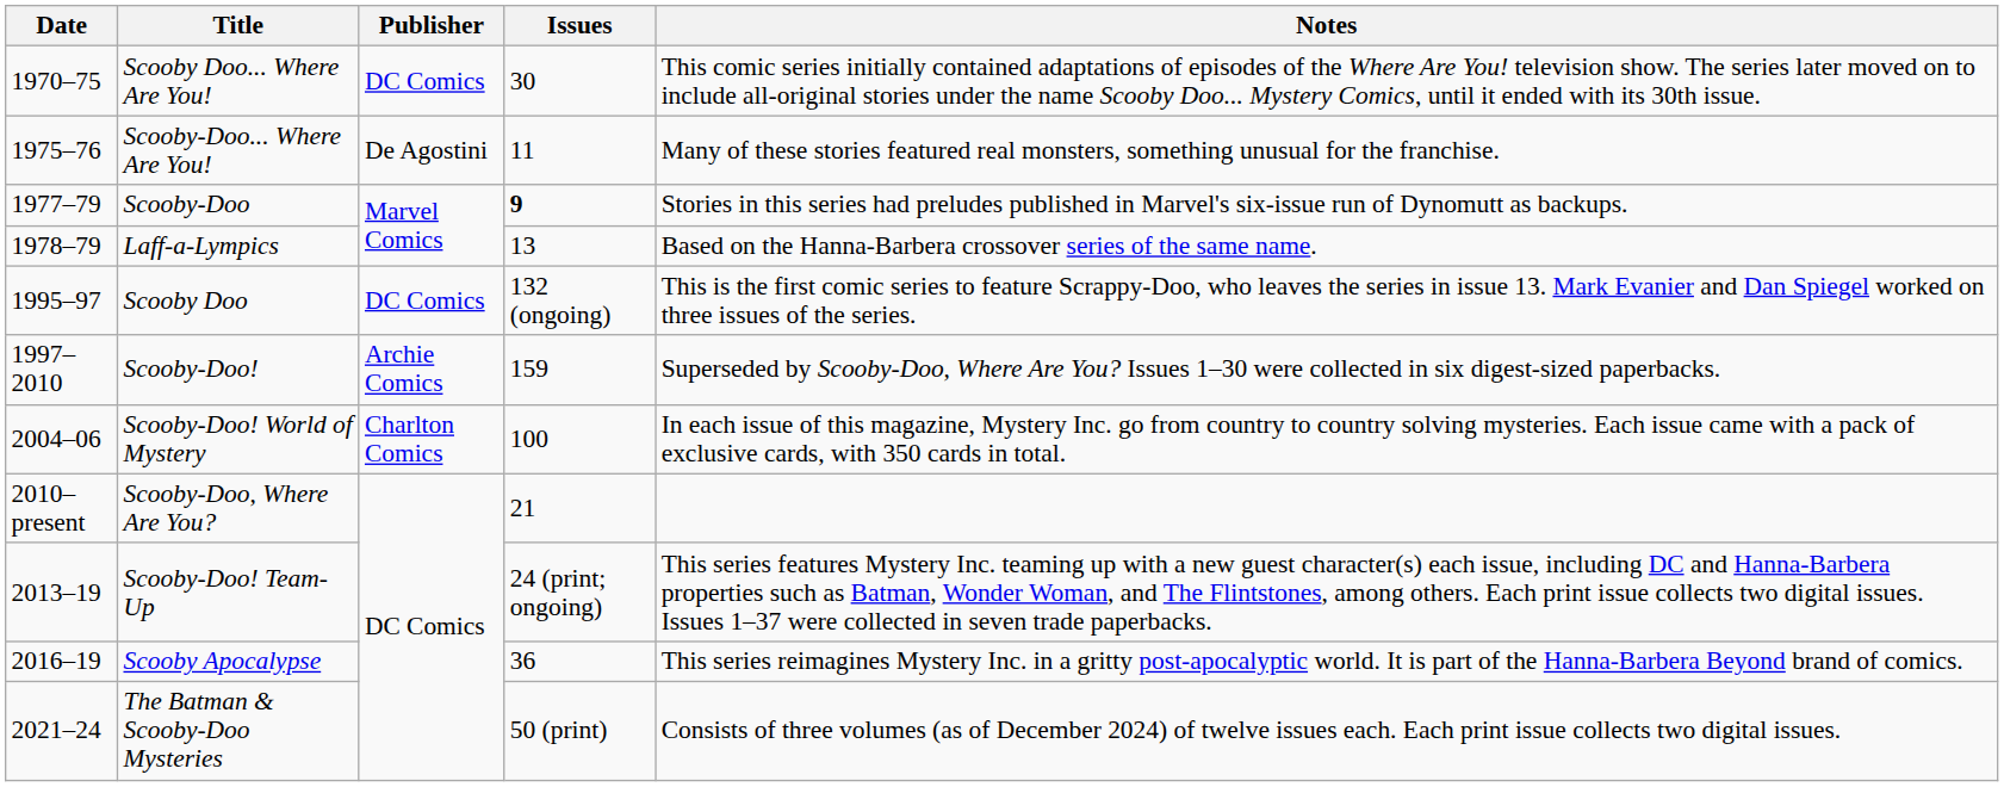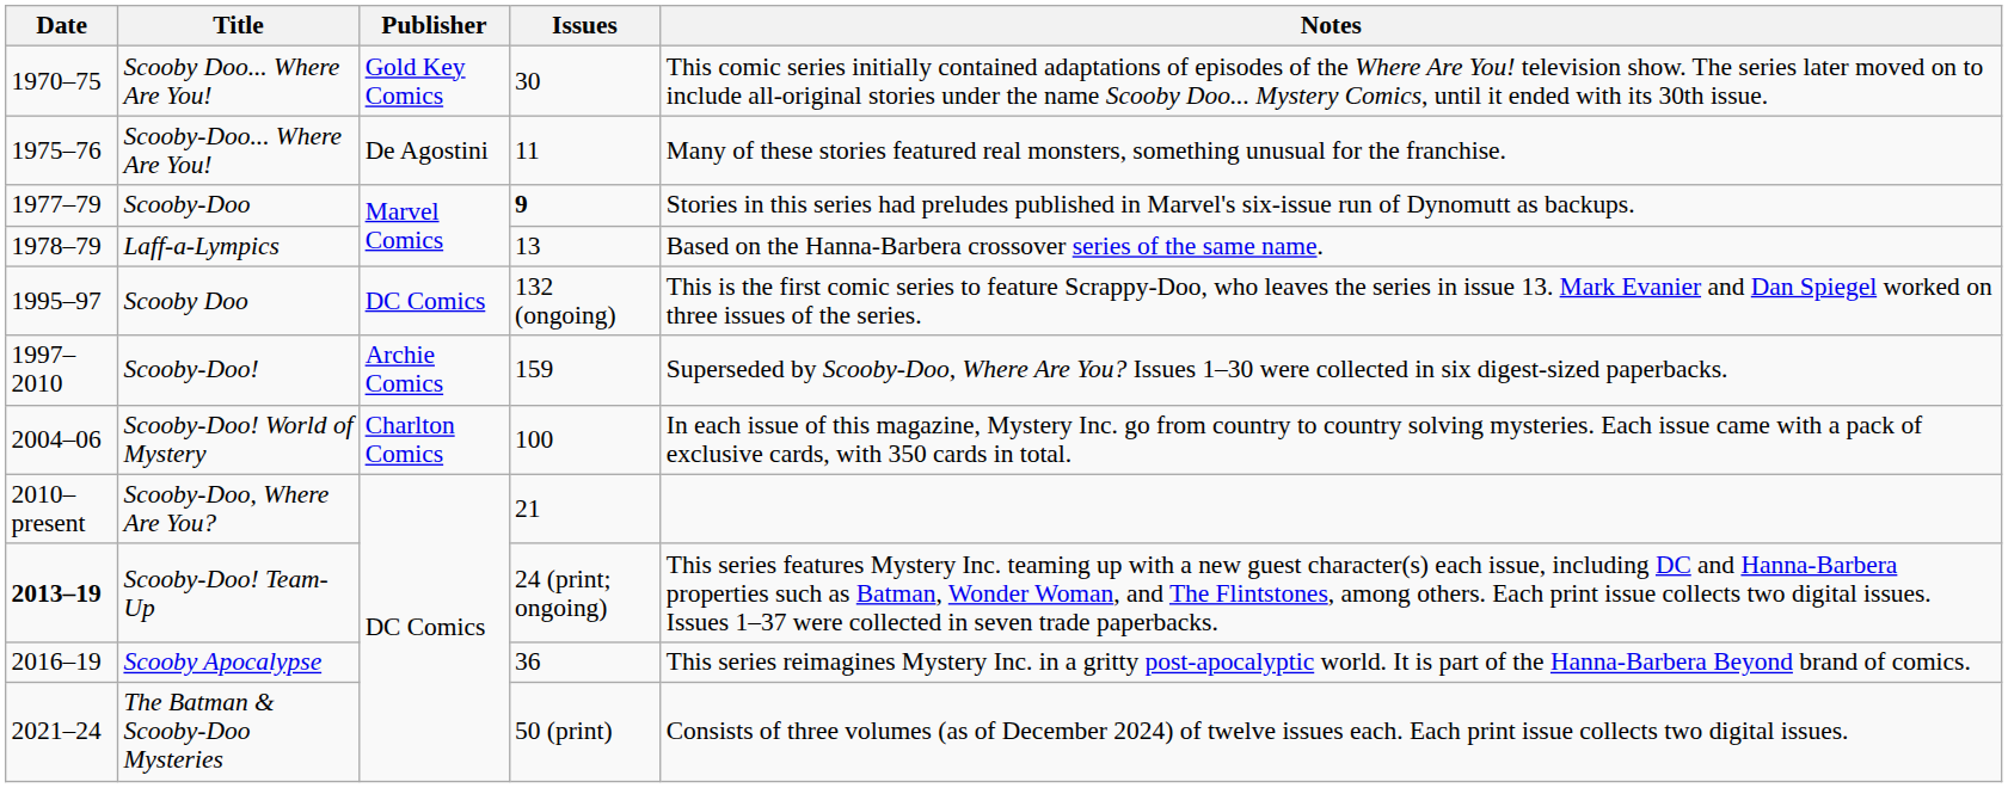 <table class="wikitable sortable">
 <tr>
 <th>Date</th>
 <th>Title</th>
 <th>Publisher</th>
 <th>Issues</th>
 <th class="unsortable">Notes</th>
 </tr>
 <tr>
 <td>1970–75</td>
 <td><em>Scooby Doo... Where Are You!</em></td>
-<td><a href='#'>DC Comics</a></td>
+<td><a href='#'>Gold Key Comics</a></td>
 <td>30</td>
 <td>This comic series initially contained adaptations of episodes of the <em>Where Are You!</em> television show. The series later moved on to include all-original stories under the name <em>Scooby Doo... Mystery Comics</em>, until it ended with its 30th issue.</td>
 </tr>
 <tr>
 <td>1975–76</td>
 <td><em>Scooby-Doo... Where Are You!</em></td>
 <td>De Agostini</td>
 <td>11</td>
 <td>Many of these stories featured real monsters, something unusual for the franchise.</td>
 </tr>
 <tr>
 <td>1977–79</td>
 <td><em>Scooby-Doo</em></td>
 <td rowspan="2"><a href='#'>Marvel Comics</a></td>
 <td><strong>9</strong></td>
 <td>Stories in this series had preludes published in Marvel's six-issue run of Dynomutt as backups.</td>
 </tr>
 <tr>
 <td>1978–79</td>
 <td><em>Laff-a-Lympics</em></td>
 <td>13</td>
 <td>Based on the Hanna-Barbera crossover <a href='#'>series of the same name</a>.</td>
 </tr>
 <tr>
 <td>1995–97</td>
 <td><em>Scooby Doo</em></td>
 <td><a href='#'>DC Comics</a></td>
 <td>132 (ongoing)</td>
 <td>This is the first comic series to feature Scrappy-Doo, who leaves the series in issue 13. <a href='#'>Mark Evanier</a> and <a href='#'>Dan Spiegel</a> worked on three issues of the series.</td>
 </tr>
 <tr>
 <td>1997–2010</td>
 <td><em>Scooby-Doo!</em></td>
 <td><a href='#'>Archie Comics</a></td>
 <td>159</td>
 <td>Superseded by <em>Scooby-Doo, Where Are You?</em> Issues 1–30 were collected in six digest-sized paperbacks.</td>
 </tr>
 <tr>
 <td>2004–06</td>
 <td><em>Scooby-Doo! World of Mystery</em></td>
 <td><a href='#'>Charlton Comics</a></td>
 <td>100</td>
 <td>In each issue of this magazine, Mystery Inc. go from country to country solving mysteries. Each issue came with a pack of exclusive cards, with 350 cards in total.</td>
 </tr>
 <tr>
 <td>2010–present</td>
 <td><em>Scooby-Doo, Where Are You?</em></td>
 <td rowspan=4>DC Comics</td>
 <td>21</td>
 <td></td>
 </tr>
 <tr>
-<td>2013–19</td>
+<td><strong>2013–19</strong></td>
 <td><em>Scooby-Doo! Team-Up</em></td>
 <td>24 (print; ongoing)</td>
 <td>This series features Mystery Inc. teaming up with a new guest character(s) each issue, including <a href='#'>DC</a> and <a href='#'>Hanna-Barbera</a> properties such as <a href='#'>Batman</a>, <a href='#'>Wonder Woman</a>, and <a href='#'>The Flintstones</a>, among others. Each print issue collects two digital issues. Issues 1–37 were collected in seven trade paperbacks.</td>
 </tr>
 <tr>
 <td>2016–19</td>
 <td><em><a href='#'>Scooby Apocalypse</a></em></td>
 <td>36</td>
 <td>This series reimagines Mystery Inc. in a gritty <a href='#'>post-apocalyptic</a> world. It is part of the <a href='#'>Hanna-Barbera Beyond</a> brand of comics.</td>
 </tr>
 <tr>
 <td>2021–24</td>
 <td><em>The Batman & Scooby-Doo Mysteries</em></td>
 <td>50 (print)</td>
 <td>Consists of three volumes (as of December 2024) of twelve issues each. Each print issue collects two digital issues.</td>
 </tr>
 </table>
